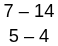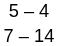 <table style="text-align:center">
 <tr>
 <th width=200></th>
 <th width=100></th>
 <th width=200></th>
 </tr>
 <tr>
+<td align=right><strong></strong></td>
+<td>5 – 4</td>
+<td align=left></td>
+</tr>
+<tr>
 <td align=right></td>
 <td>7 – 14</td>
 <td align=left><strong></strong></td>
 </tr>
-<tr>
-<td align=right><strong></strong></td>
-<td>5 – 4</td>
-<td align=left></td>
-</tr>
 </table>
